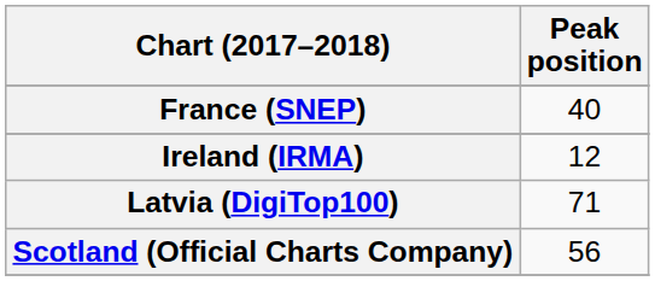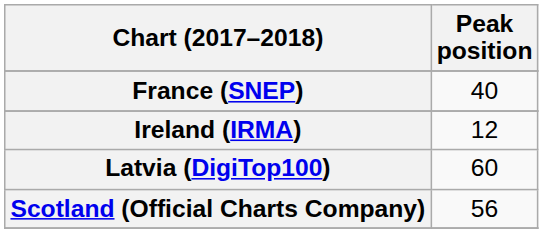 <table class="wikitable sortable plainrowheaders" style="text-align:center">
 <tr>
 <th scope="col">Chart (2017–2018)</th>
 <th scope="col">Peak<br>position</th>
 </tr>
 <tr>
 </tr>
 <tr>
 </tr>
 <tr>
 </tr>
 <tr>
 <th scope="row">France (<a href='#'>SNEP</a>)</th>
 <td>40</td>
 </tr>
 <tr>
 </tr>
 <tr>
 </tr>
 <tr>
 </tr>
 <tr>
 <th scope="row">Ireland (<a href='#'>IRMA</a>)</th>
 <td>12</td>
 </tr>
 <tr>
 <th scope="row">Latvia (<a href='#'>DigiTop100</a>)</th>
-<td>71</td>
+<td>60</td>
 </tr>
 <tr>
 <th scope="row"><a href='#'>Scotland</a> (Official Charts Company)</th>
 <td>56</td>
 </tr>
 <tr>
 </tr>
 <tr>
 </tr>
 <tr>
 </tr>
 <tr>
 </tr>
 <tr>
 </tr>
 </table>
